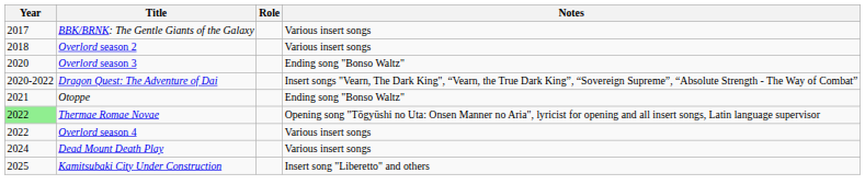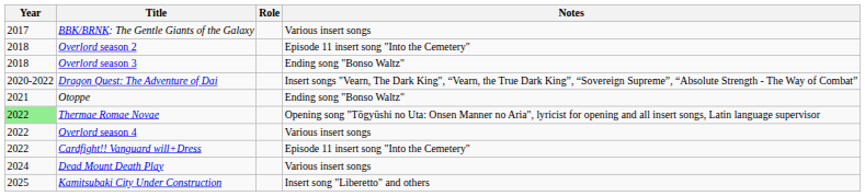 <table class="wikitable">
 <tr>
 <th>Year</th>
 <th>Title</th>
 <th>Role</th>
 <th class="unsortable">Notes</th>
 </tr>
 <tr>
 <td>2017</td>
 <td><em><a href='#'>BBK/BRNK</a>: The Gentle Giants of the Galaxy</em></td>
 <td></td>
 <td>Various insert songs</td>
 </tr>
 <tr>
 <td>2018</td>
 <td><a href='#'><em>Overlord</em> season 2</a></td>
 <td></td>
-<td>Various insert songs</td>
+<td>Episode 11 insert song "Into the Cemetery"</td>
 </tr>
 <tr>
-<td>2020</td>
+<td>2018</td>
 <td><a href='#'><em>Overlord</em> season 3</a></td>
 <td></td>
 <td>Ending song "Bonso Waltz"</td>
 </tr>
 <tr>
 <td>2020-2022</td>
 <td><em><a href='#'>Dragon Quest: The Adventure of Dai</a></em></td>
 <td></td>
 <td>Insert songs "Vearn, The Dark King", “Vearn, the True Dark King”, “Sovereign Supreme”, “Absolute Strength - The Way of Combat”</td>
 </tr>
 <tr>
 <td>2021</td>
 <td><em>Otoppe</em></td>
 <td></td>
 <td>Ending song "Bonso Waltz"</td>
 </tr>
 <tr>
 <td style="background: lightgreen;">2022</td>
 <td><em><a href='#'>Thermae Romae Novae</a></em></td>
 <td></td>
 <td>Opening song "Tōgyūshi no Uta: Onsen Manner no Aria", lyricist for opening and all insert songs, Latin language supervisor</td>
 </tr>
 <tr>
 <td>2022</td>
 <td><a href='#'><em>Overlord</em> season 4</a></td>
 <td></td>
 <td>Various insert songs</td>
 </tr>
 <tr>
+<td>2022</td>
+<td><a href='#'><em>Cardfight!! Vanguard will+Dress</em></a></td>
+<td></td>
+<td>Episode 11 insert song "Into the Cemetery"</td>
+</tr>
+<tr>
 <td>2024</td>
 <td><em><a href='#'>Dead Mount Death Play</a></em></td>
 <td></td>
 <td>Various insert songs</td>
 </tr>
 <tr>
 <td>2025</td>
 <td><em><a href='#'>Kamitsubaki City Under Construction</a></em></td>
 <td></td>
 <td>Insert song "Liberetto" and others</td>
 </tr>
 </table>
